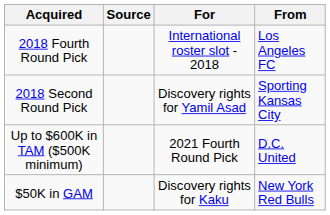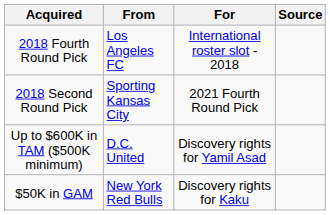 <table class="wikitable sortable" style="width:60%; text-align:center; font-size:95%; text-align:left">
 <tr>
 <th><strong>Acquired</strong></th>
+<th><strong>From</strong></th>
+<th><strong>For</strong></th>
 <th><strong>Source</strong></th>
-<th><strong>For</strong></th>
-<th><strong>From</strong></th>
 </tr>
 <tr>
 <td align=center><a href='#'>2018</a> Fourth Round Pick</td>
+<td> <a href='#'>Los Angeles FC</a></td>
+<td align=center><a href='#'>International roster slot</a> - 2018</td>
 <td align=center></td>
-<td align=center><a href='#'>International roster slot</a> - 2018</td>
-<td> <a href='#'>Los Angeles FC</a></td>
 </tr>
 <tr>
 <td align=center><a href='#'>2018</a> Second Round Pick</td>
+<td> <a href='#'>Sporting Kansas City</a></td>
+<td align=center>2021 Fourth Round Pick</td>
 <td align=center></td>
-<td align=center>Discovery rights for <a href='#'>Yamil Asad</a></td>
-<td> <a href='#'>Sporting Kansas City</a></td>
 </tr>
 <tr>
 <td align=center>Up to $600K in <a href='#'>TAM</a> ($500K minimum)</td>
+<td> <a href='#'>D.C. United</a></td>
+<td align=center>Discovery rights for <a href='#'>Yamil Asad</a></td>
 <td align=center></td>
-<td align=center>2021 Fourth Round Pick</td>
-<td> <a href='#'>D.C. United</a></td>
 </tr>
 <tr>
 <td align=center>$50K in <a href='#'>GAM</a></td>
+<td> <a href='#'>New York Red Bulls</a></td>
+<td align=center>Discovery rights for <a href='#'>Kaku</a></td>
 <td align=center></td>
-<td align=center>Discovery rights for <a href='#'>Kaku</a></td>
-<td> <a href='#'>New York Red Bulls</a></td>
 </tr>
 </table>
